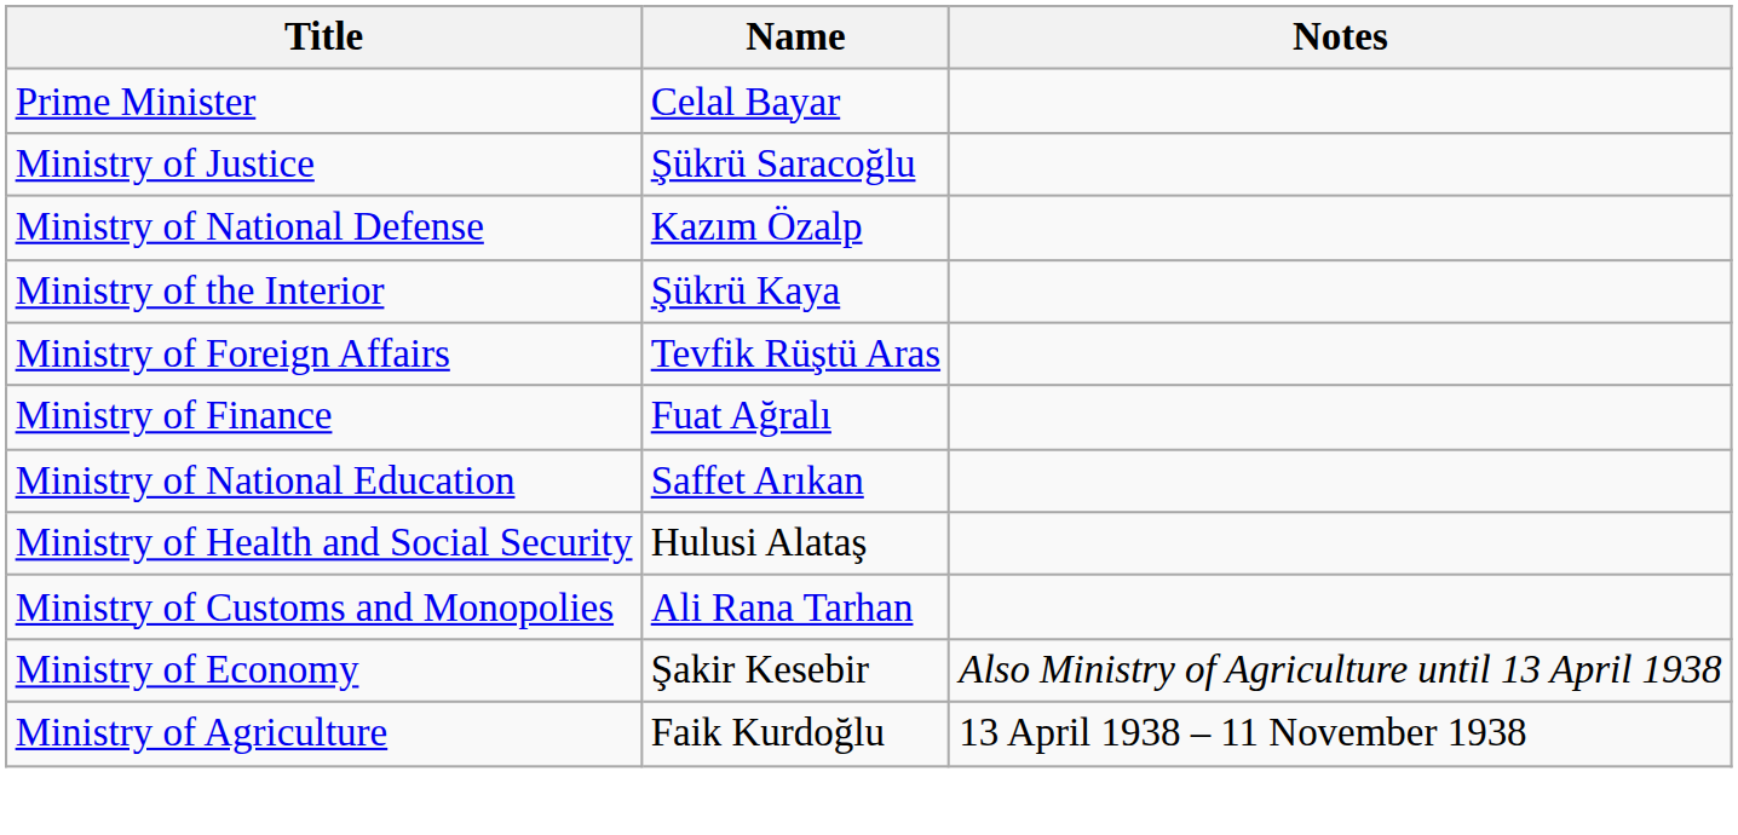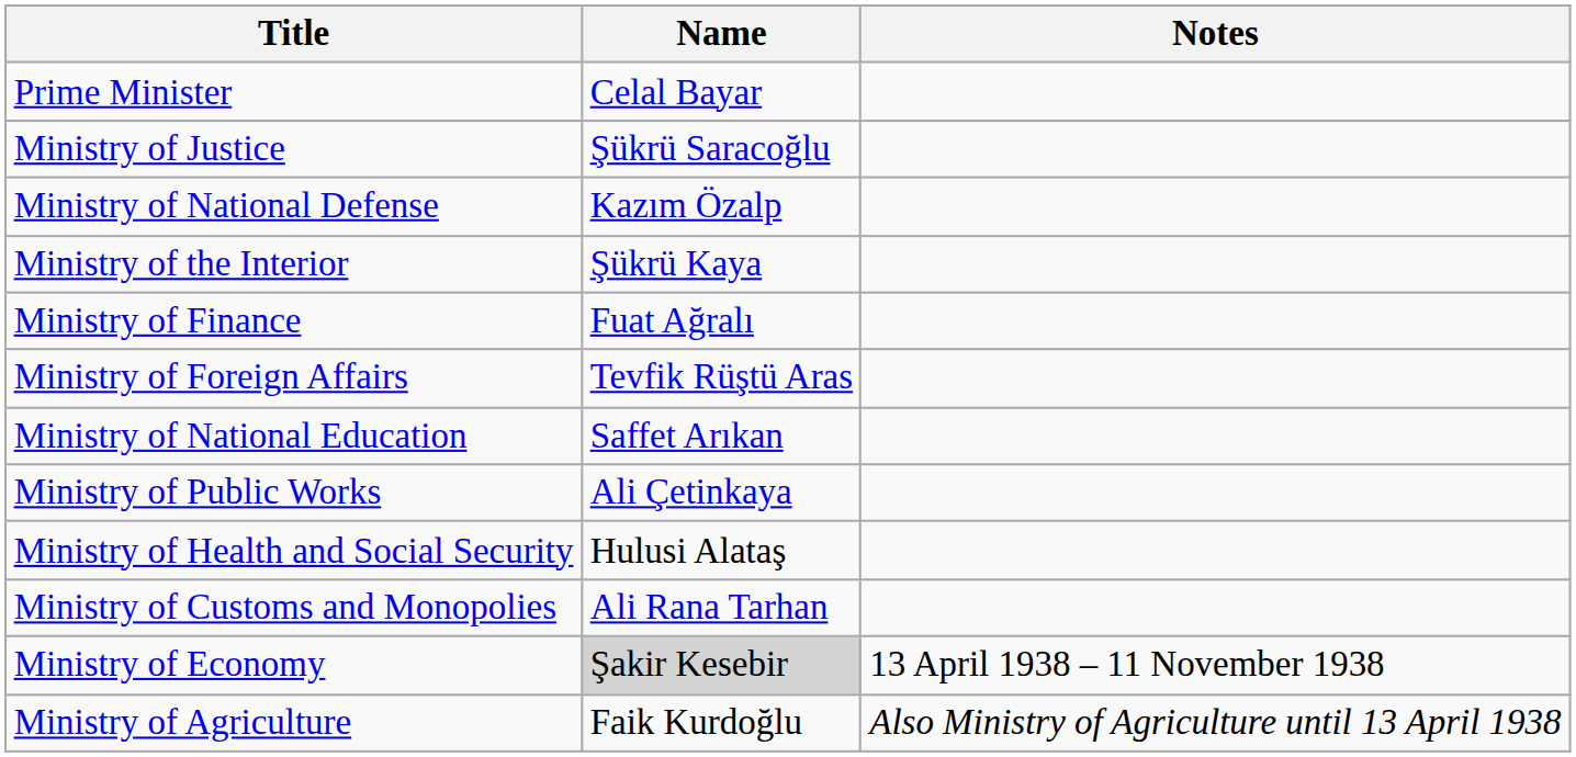 <table class="wikitable">
 <tr>
 <th>Title</th>
 <th>Name</th>
 <th>Notes</th>
 </tr>
 <tr>
 <td><a href='#'>Prime Minister</a></td>
 <td><a href='#'>Celal Bayar</a></td>
 <td></td>
 </tr>
 <tr>
 <td><a href='#'>Ministry of Justice</a></td>
 <td><a href='#'>Şükrü Saracoğlu</a></td>
 <td></td>
 </tr>
 <tr>
 <td><a href='#'>Ministry of National Defense</a></td>
 <td><a href='#'>Kazım Özalp</a></td>
 <td></td>
 </tr>
 <tr>
 <td><a href='#'>Ministry of the Interior</a></td>
 <td><a href='#'>Şükrü Kaya</a></td>
 <td></td>
 </tr>
 <tr>
+<td><a href='#'>Ministry of Finance</a></td>
+<td><a href='#'>Fuat Ağralı</a></td>
+<td></td>
+</tr>
+<tr>
 <td><a href='#'>Ministry of Foreign Affairs</a></td>
 <td><a href='#'>Tevfik Rüştü Aras</a></td>
 <td></td>
 </tr>
 <tr>
-<td><a href='#'>Ministry of Finance</a></td>
-<td><a href='#'>Fuat Ağralı</a></td>
+<td><a href='#'>Ministry of National Education</a></td>
+<td><a href='#'>Saffet Arıkan</a></td>
 <td></td>
 </tr>
 <tr>
-<td><a href='#'>Ministry of National Education</a></td>
-<td><a href='#'>Saffet Arıkan</a></td>
+<td><a href='#'>Ministry of Public Works</a></td>
+<td><a href='#'>Ali Çetinkaya</a></td>
 <td></td>
 </tr>
 <tr>
 <td><a href='#'>Ministry of Health and Social Security</a></td>
 <td>Hulusi Alataş</td>
 <td></td>
 </tr>
 <tr>
 <td><a href='#'>Ministry of Customs and Monopolies</a></td>
 <td><a href='#'>Ali Rana Tarhan</a></td>
 <td></td>
 </tr>
 <tr>
 <td><a href='#'>Ministry of Economy</a></td>
-<td>Şakir Kesebir</td>
-<td><em>Also Ministry of Agriculture until 13 April 1938</em></td>
+<td style="background: lightgrey;">Şakir Kesebir</td>
+<td>13 April 1938 – 11 November 1938</td>
 </tr>
 <tr>
 <td><a href='#'>Ministry of Agriculture</a></td>
 <td>Faik Kurdoğlu</td>
-<td>13 April 1938 – 11 November 1938</td>
+<td><em>Also Ministry of Agriculture until 13 April 1938</em></td>
 </tr>
 </table>
